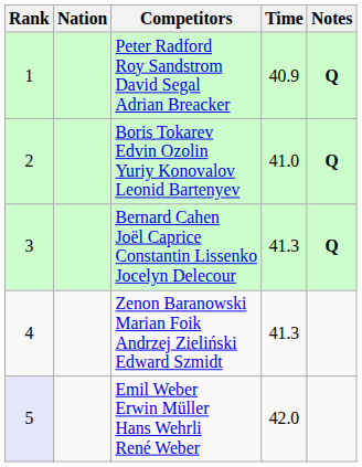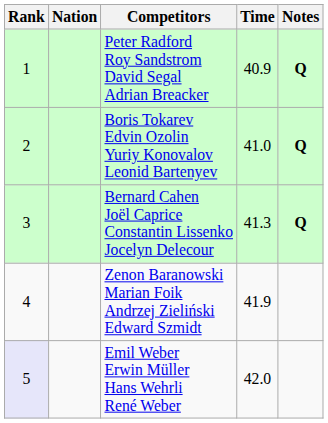 <table class="wikitable sortable" style="text-align:center">
 <tr>
 <th>Rank</th>
 <th>Nation</th>
 <th>Competitors</th>
 <th>Time</th>
 <th>Notes</th>
 </tr>
 <tr bgcolor=ccffcc>
 <td>1</td>
 <td align=left></td>
 <td align=left><a href='#'>Peter Radford</a><br><a href='#'>Roy Sandstrom</a><br><a href='#'>David Segal</a><br><a href='#'>Adrian Breacker</a></td>
 <td>40.9</td>
 <td><strong>Q</strong></td>
 </tr>
 <tr bgcolor=ccffcc>
 <td>2</td>
 <td align=left></td>
 <td align=left><a href='#'>Boris Tokarev</a><br><a href='#'>Edvin Ozolin</a><br><a href='#'>Yuriy Konovalov</a><br><a href='#'>Leonid Bartenyev</a></td>
 <td>41.0</td>
 <td><strong>Q</strong></td>
 </tr>
 <tr bgcolor=ccffcc>
 <td>3</td>
 <td align=left></td>
 <td align=left><a href='#'>Bernard Cahen</a><br><a href='#'>Joël Caprice</a><br><a href='#'>Constantin Lissenko</a><br><a href='#'>Jocelyn Delecour</a></td>
 <td>41.3</td>
 <td><strong>Q</strong></td>
 </tr>
 <tr>
 <td>4</td>
 <td align=left></td>
 <td align=left><a href='#'>Zenon Baranowski</a><br><a href='#'>Marian Foik</a><br><a href='#'>Andrzej Zieliński</a><br><a href='#'>Edward Szmidt</a></td>
-<td>41.3</td>
+<td>41.9</td>
 <td></td>
 </tr>
 <tr>
 <td style="background: lavender;">5</td>
 <td align=left></td>
 <td align=left><a href='#'>Emil Weber</a><br><a href='#'>Erwin Müller</a><br><a href='#'>Hans Wehrli</a><br><a href='#'>René Weber</a></td>
 <td>42.0</td>
 <td></td>
 </tr>
 </table>
